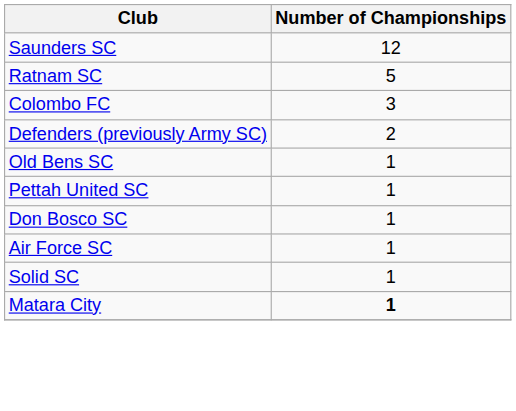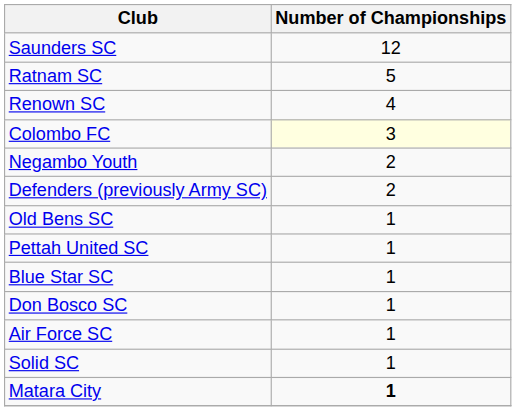 <table class="wikitable" style="text-align:center;">
 <tr>
 <th>Club<br></th>
 <th>Number of Championships <br></th>
 </tr>
 <tr>
 <td style="text-align:left;"><a href='#'>Saunders SC</a></td>
 <td>12</td>
 </tr>
 <tr>
 <td style="text-align:left;"><a href='#'>Ratnam SC</a></td>
 <td>5</td>
 </tr>
 <tr>
+<td style="text-align:left;"><a href='#'>Renown SC</a></td>
+<td>4</td>
+</tr>
+<tr>
 <td style="text-align:left;"><a href='#'>Colombo FC</a></td>
-<td>3</td>
+<td style="background: lightyellow;">3</td>
+</tr>
+<tr>
+<td style="text-align:left;"><a href='#'>Negambo Youth</a></td>
+<td>2</td>
 </tr>
 <tr>
 <td style="text-align:left;"><a href='#'>Defenders (previously Army SC)</a></td>
 <td>2</td>
 </tr>
 <tr>
 <td style="text-align:left;"><a href='#'>Old Bens SC</a></td>
 <td>1</td>
 </tr>
 <tr>
 <td style="text-align:left;"><a href='#'>Pettah United SC</a></td>
+<td>1</td>
+</tr>
+<tr>
+<td style="text-align:left;"><a href='#'>Blue Star SC</a></td>
 <td>1</td>
 </tr>
 <tr>
 <td style="text-align:left;"><a href='#'>Don Bosco SC</a></td>
 <td>1</td>
 </tr>
 <tr>
 <td style="text-align:left;"><a href='#'>Air Force SC</a></td>
 <td>1</td>
 </tr>
 <tr>
 <td style="text-align:left;"><a href='#'>Solid SC</a></td>
 <td>1</td>
 </tr>
 <tr>
 <td style="text-align:left;"><a href='#'>Matara City</a></td>
 <td><strong>1</strong></td>
 </tr>
 <tr>
 </tr>
 </table>
